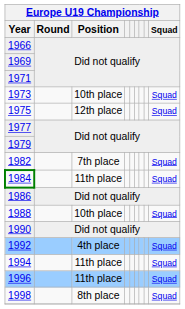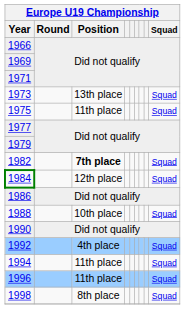 <table class="wikitable" style="text-align: center;">
 <tr>
 <th colspan=9><a href='#'>Europe U19 Championship</a></th>
 </tr>
 <tr>
 <th>Year</th>
 <th>Round</th>
 <th>Position</th>
 <th></th>
 <th></th>
 <th></th>
 <th></th>
 <th></th>
 <th><small>Squad</small></th>
 </tr>
 <tr bgcolor="efefef">
 <td> <a href='#'>1966</a></td>
 <td colspan=8 rowspan=3>Did not qualify</td>
 </tr>
 <tr bgcolor="efefef">
 <td> <a href='#'>1969</a></td>
 </tr>
 <tr bgcolor="efefef">
 <td> <a href='#'>1971</a></td>
 </tr>
 <tr>
 <td> <a href='#'>1973</a></td>
 <td></td>
-<td>10th place</td>
+<td>13th place</td>
 <td></td>
 <td></td>
 <td></td>
 <td></td>
 <td></td>
 <td><small> <a href='#'>Squad</a></small></td>
 </tr>
 <tr>
 <td> <a href='#'>1975</a></td>
 <td></td>
-<td>12th place</td>
+<td>11th place</td>
 <td></td>
 <td></td>
 <td></td>
 <td></td>
 <td></td>
 <td><small> <a href='#'>Squad</a></small></td>
 </tr>
 <tr bgcolor="efefef">
 <td> <a href='#'>1977</a></td>
 <td colspan=8 rowspan=2>Did not qualify</td>
 </tr>
 <tr bgcolor="efefef">
 <td> <a href='#'>1979</a></td>
 </tr>
 <tr>
 <td> <a href='#'>1982</a></td>
 <td></td>
-<td>7th place</td>
+<td><strong>7th place</strong></td>
 <td></td>
 <td></td>
 <td></td>
 <td></td>
 <td></td>
 <td><small> <a href='#'>Squad</a></small></td>
 </tr>
 <tr>
 <td style="border:3px solid green"> <a href='#'>1984</a></td>
 <td></td>
-<td>11th place</td>
+<td>12th place</td>
 <td></td>
 <td></td>
 <td></td>
 <td></td>
 <td></td>
 <td><small> <a href='#'>Squad</a></small></td>
 </tr>
 <tr bgcolor="efefef">
 <td> <a href='#'>1986</a></td>
 <td colspan=8>Did not qualify</td>
 </tr>
 <tr>
 <td> <a href='#'>1988</a></td>
 <td></td>
 <td>10th place</td>
 <td></td>
 <td></td>
 <td></td>
 <td></td>
 <td></td>
 <td><small> <a href='#'>Squad</a></small></td>
 </tr>
 <tr bgcolor="efefef">
 <td> <a href='#'>1990</a></td>
 <td colspan=8>Did not qualify</td>
 </tr>
 <tr bgcolor=#9acdff>
 <td> <a href='#'>1992</a></td>
 <td></td>
 <td>4th place</td>
 <td></td>
 <td></td>
 <td></td>
 <td></td>
 <td></td>
 <td><small> <a href='#'>Squad</a></small></td>
 </tr>
 <tr>
 <td> <a href='#'>1994</a></td>
 <td></td>
 <td>11th place</td>
 <td></td>
 <td></td>
 <td></td>
 <td></td>
 <td></td>
 <td><small> <a href='#'>Squad</a></small></td>
 </tr>
 <tr bgcolor=#9acdff>
 <td> <a href='#'>1996</a></td>
 <td></td>
 <td>11th place</td>
 <td></td>
 <td></td>
 <td></td>
 <td></td>
 <td></td>
 <td><small> <a href='#'>Squad</a></small></td>
 </tr>
 <tr>
 <td> <a href='#'>1998</a></td>
 <td></td>
 <td>8th place</td>
 <td></td>
 <td></td>
 <td></td>
 <td></td>
 <td></td>
 <td><small> <a href='#'>Squad</a></small></td>
 </tr>
 <tr>
 </tr>
 </table>
